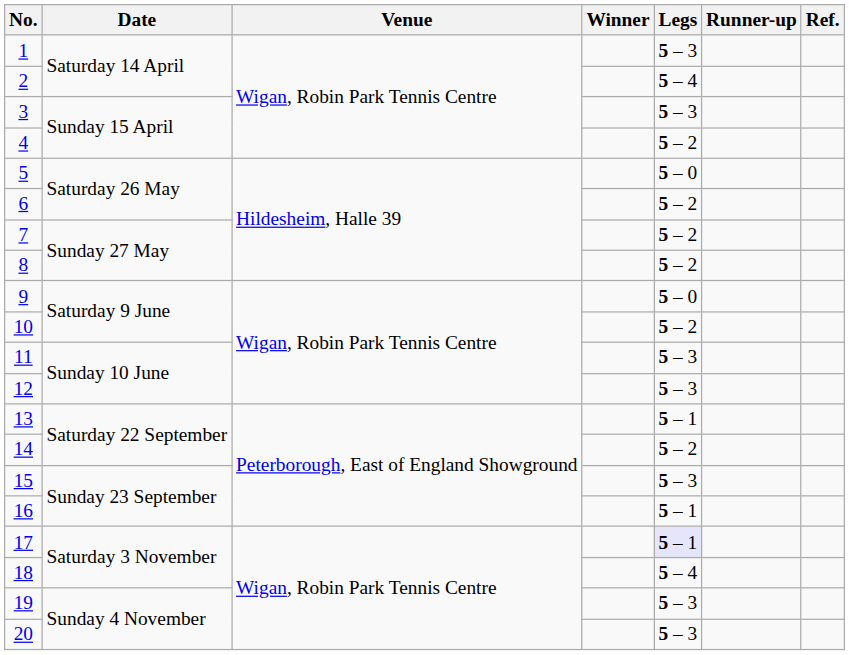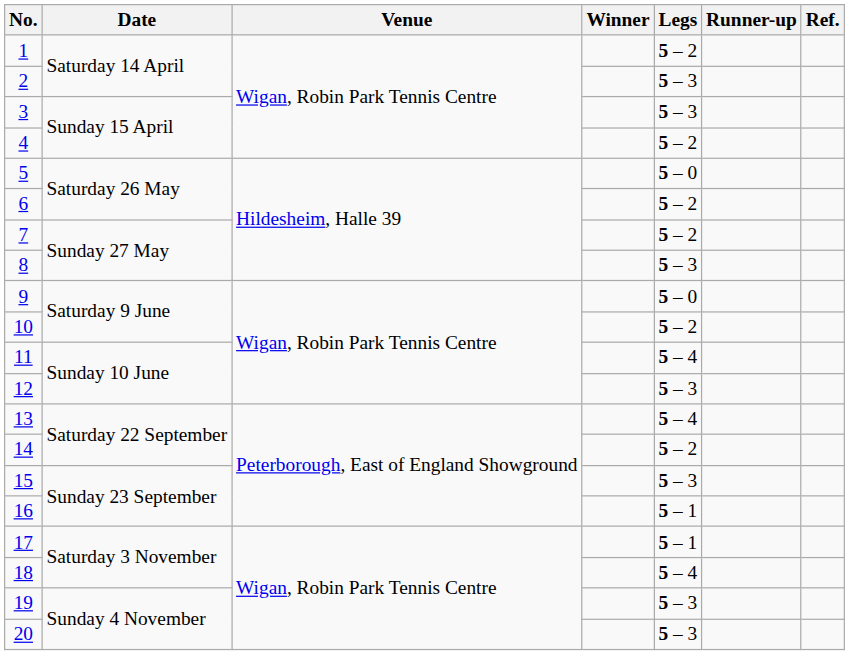 <table class="wikitable">
 <tr>
 <th>No.</th>
 <th>Date</th>
 <th>Venue</th>
 <th>Winner</th>
 <th>Legs</th>
 <th>Runner-up</th>
 <th>Ref.</th>
 </tr>
 <tr>
 <td align=center><a href='#'>1</a></td>
 <td rowspan=2>Saturday 14 April</td>
 <td rowspan=4> <a href='#'>Wigan</a>, Robin Park Tennis Centre</td>
 <td align="right"></td>
-<td align="center"><strong>5</strong> – 3</td>
+<td align="center"><strong>5</strong> – 2</td>
 <td></td>
 <td align="center"></td>
 </tr>
 <tr>
 <td align=center><a href='#'>2</a></td>
 <td align="right"></td>
-<td align="center"><strong>5</strong> – 4</td>
+<td align="center"><strong>5</strong> – 3</td>
 <td></td>
 <td align="center"></td>
 </tr>
 <tr>
 <td align=center><a href='#'>3</a></td>
 <td rowspan=2>Sunday 15 April</td>
 <td align="right"></td>
 <td align="center"><strong>5</strong> – 3</td>
 <td></td>
 <td align="center"></td>
 </tr>
 <tr>
 <td align=center><a href='#'>4</a></td>
 <td align="right"></td>
 <td align="center"><strong>5</strong> – 2</td>
 <td></td>
 <td align="center"></td>
 </tr>
 <tr>
 <td align=center><a href='#'>5</a></td>
 <td rowspan=2>Saturday 26 May</td>
 <td rowspan=4> <a href='#'>Hildesheim</a>, Halle 39</td>
 <td align="right"></td>
 <td align="center"><strong>5</strong> – 0</td>
 <td></td>
 <td align="center"></td>
 </tr>
 <tr>
 <td align=center><a href='#'>6</a></td>
 <td align="right"></td>
 <td align="center"><strong>5</strong> – 2</td>
 <td></td>
 <td align="center"></td>
 </tr>
 <tr>
 <td align=center><a href='#'>7</a></td>
 <td rowspan=2>Sunday 27 May</td>
 <td align="right"></td>
 <td align="center"><strong>5</strong> – 2</td>
 <td></td>
 <td align="center"></td>
 </tr>
 <tr>
 <td align=center><a href='#'>8</a></td>
 <td align="right"></td>
-<td align="center"><strong>5</strong> – 2</td>
+<td align="center"><strong>5</strong> – 3</td>
 <td></td>
 <td align="center"></td>
 </tr>
 <tr>
 <td align=center><a href='#'>9</a></td>
 <td rowspan=2>Saturday 9 June</td>
 <td rowspan="4"> <a href='#'>Wigan</a>, Robin Park Tennis Centre</td>
 <td align="right"></td>
 <td align="center"><strong>5</strong> – 0</td>
 <td></td>
 <td align="center"></td>
 </tr>
 <tr>
 <td align=center><a href='#'>10</a></td>
 <td align="right"></td>
 <td align="center"><strong>5</strong> – 2</td>
 <td></td>
 <td align="center"></td>
 </tr>
 <tr>
 <td align=center><a href='#'>11</a></td>
 <td rowspan=2>Sunday 10 June</td>
 <td align="right"></td>
-<td align="center"><strong>5</strong> – 3</td>
+<td align="center"><strong>5</strong> – 4</td>
 <td></td>
 <td align="center"></td>
 </tr>
 <tr>
 <td align=center><a href='#'>12</a></td>
 <td align="right"></td>
 <td align="center"><strong>5</strong> – 3</td>
 <td></td>
 <td align="center"></td>
 </tr>
 <tr>
 <td align=center><a href='#'>13</a></td>
 <td rowspan=2>Saturday 22 September</td>
 <td rowspan=4> <a href='#'>Peterborough</a>, East of England Showground</td>
 <td align="right"></td>
-<td align="center"><strong>5</strong> – 1</td>
+<td align="center"><strong>5</strong> – 4</td>
 <td></td>
 <td align="center"></td>
 </tr>
 <tr>
 <td align=center><a href='#'>14</a></td>
 <td align="right"></td>
 <td align="center"><strong>5</strong> – 2</td>
 <td></td>
 <td align="center"></td>
 </tr>
 <tr>
 <td align=center><a href='#'>15</a></td>
 <td rowspan=2>Sunday 23 September</td>
 <td align="right"></td>
 <td align="center"><strong>5</strong> – 3</td>
 <td></td>
 <td align="center"></td>
 </tr>
 <tr>
 <td align=center><a href='#'>16</a></td>
 <td align="right"></td>
 <td align="center"><strong>5</strong> – 1</td>
 <td></td>
 <td align="center"></td>
 </tr>
 <tr>
 <td align=center><a href='#'>17</a></td>
 <td rowspan=2>Saturday 3 November</td>
 <td rowspan="4"> <a href='#'>Wigan</a>, Robin Park Tennis Centre</td>
 <td align="right"></td>
-<td align="center" style="background: lavender;"><strong>5</strong> – 1</td>
+<td align="center"><strong>5</strong> – 1</td>
 <td></td>
 <td align="center"></td>
 </tr>
 <tr>
 <td align=center><a href='#'>18</a></td>
 <td align="right"></td>
 <td align="center"><strong>5</strong> – 4</td>
 <td></td>
 <td align="center"></td>
 </tr>
 <tr>
 <td align=center><a href='#'>19</a></td>
 <td rowspan="2">Sunday 4 November</td>
 <td align="right"></td>
 <td align="center"><strong>5</strong> – 3</td>
 <td></td>
 <td align="center"></td>
 </tr>
 <tr>
 <td align=center><a href='#'>20</a></td>
 <td align="right"></td>
 <td align="center"><strong>5</strong> – 3</td>
 <td></td>
 <td align="center"></td>
 </tr>
 </table>
